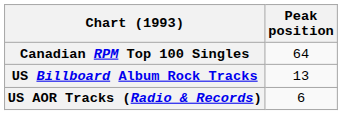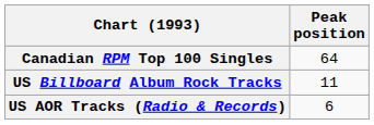 <table class="wikitable plainrowheaders" style="text-align:center">
 <tr>
 <th>Chart (1993)</th>
 <th>Peak<br>position</th>
 </tr>
 <tr>
 <th scope="row">Canadian <em><a href='#'>RPM</a></em> Top 100 Singles</th>
 <td style="text-align:center;">64</td>
 </tr>
 <tr>
 <th scope="row">US <em><a href='#'>Billboard</a></em> <a href='#'>Album Rock Tracks</a></th>
-<td style="text-align:center;">13</td>
+<td style="text-align:center;">11</td>
 </tr>
 <tr>
 <th scope="row">US AOR Tracks (<em><a href='#'>Radio & Records</a></em>)</th>
 <td>6</td>
 </tr>
 </table>
